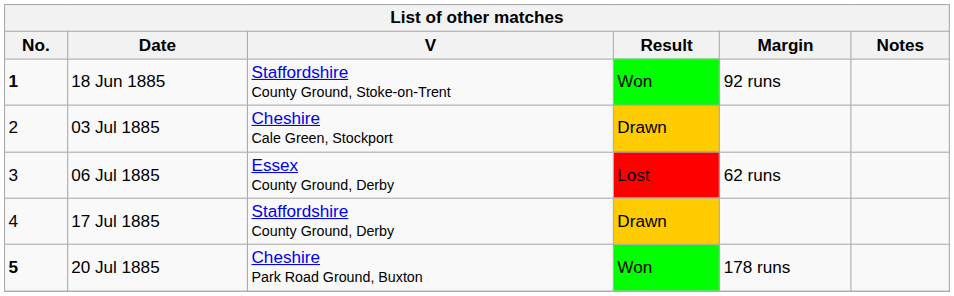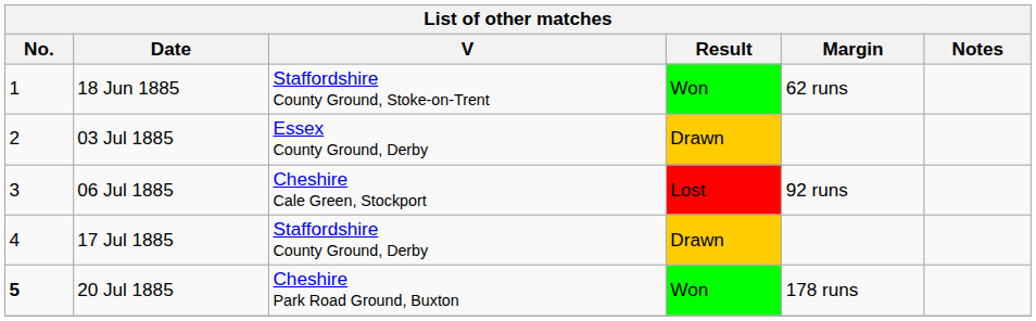 <table class="wikitable" width="100%">
 <tr>
 <th bgcolor="#efefef" colspan=6>List of other matches</th>
 </tr>
 <tr bgcolor="#efefef">
 <th>No.</th>
 <th>Date</th>
 <th>V</th>
 <th>Result</th>
 <th>Margin</th>
 <th>Notes</th>
 </tr>
 <tr>
-<td><strong>1</strong></td>
+<td>1</td>
 <td>18 Jun 1885 </td>
 <td><a href='#'>Staffordshire</a>   <br><small> County Ground, Stoke-on-Trent </small></td>
 <td bgcolor="#00FF00">Won</td>
-<td>92 runs</td>
+<td>62 runs</td>
 <td><small>   </small></td>
 </tr>
 <tr>
 <td>2</td>
 <td>03 Jul 1885</td>
-<td><a href='#'>Cheshire</a>  <br><small> Cale Green, Stockport </small></td>
+<td><a href='#'>Essex</a>  <br><small> County Ground, Derby</small></td>
 <td bgcolor="#FFCC00">Drawn</td>
 <td></td>
 <td><small>   </small></td>
 </tr>
 <tr>
 <td>3</td>
 <td>06 Jul 1885 </td>
-<td><a href='#'>Essex</a>  <br><small> County Ground, Derby</small></td>
+<td><a href='#'>Cheshire</a>  <br><small> Cale Green, Stockport </small></td>
 <td bgcolor="#FF0000">Lost</td>
-<td>62 runs</td>
+<td>92 runs</td>
 <td><small>   </small></td>
 </tr>
 <tr>
 <td>4</td>
 <td>17 Jul 1885 </td>
 <td><a href='#'>Staffordshire</a>    <br><small> County Ground, Derby </small></td>
 <td bgcolor="#FFCC00">Drawn</td>
 <td></td>
 <td><small>   </small></td>
 </tr>
 <tr>
 <td><strong>5</strong></td>
 <td>20 Jul 1885 </td>
 <td><a href='#'>Cheshire</a> <br><small> Park Road Ground, Buxton </small></td>
 <td bgcolor="#00FF00">Won</td>
 <td>178 runs</td>
 <td><small>   </small></td>
 </tr>
 <tr>
 </tr>
 <tr>
 </tr>
 </table>
